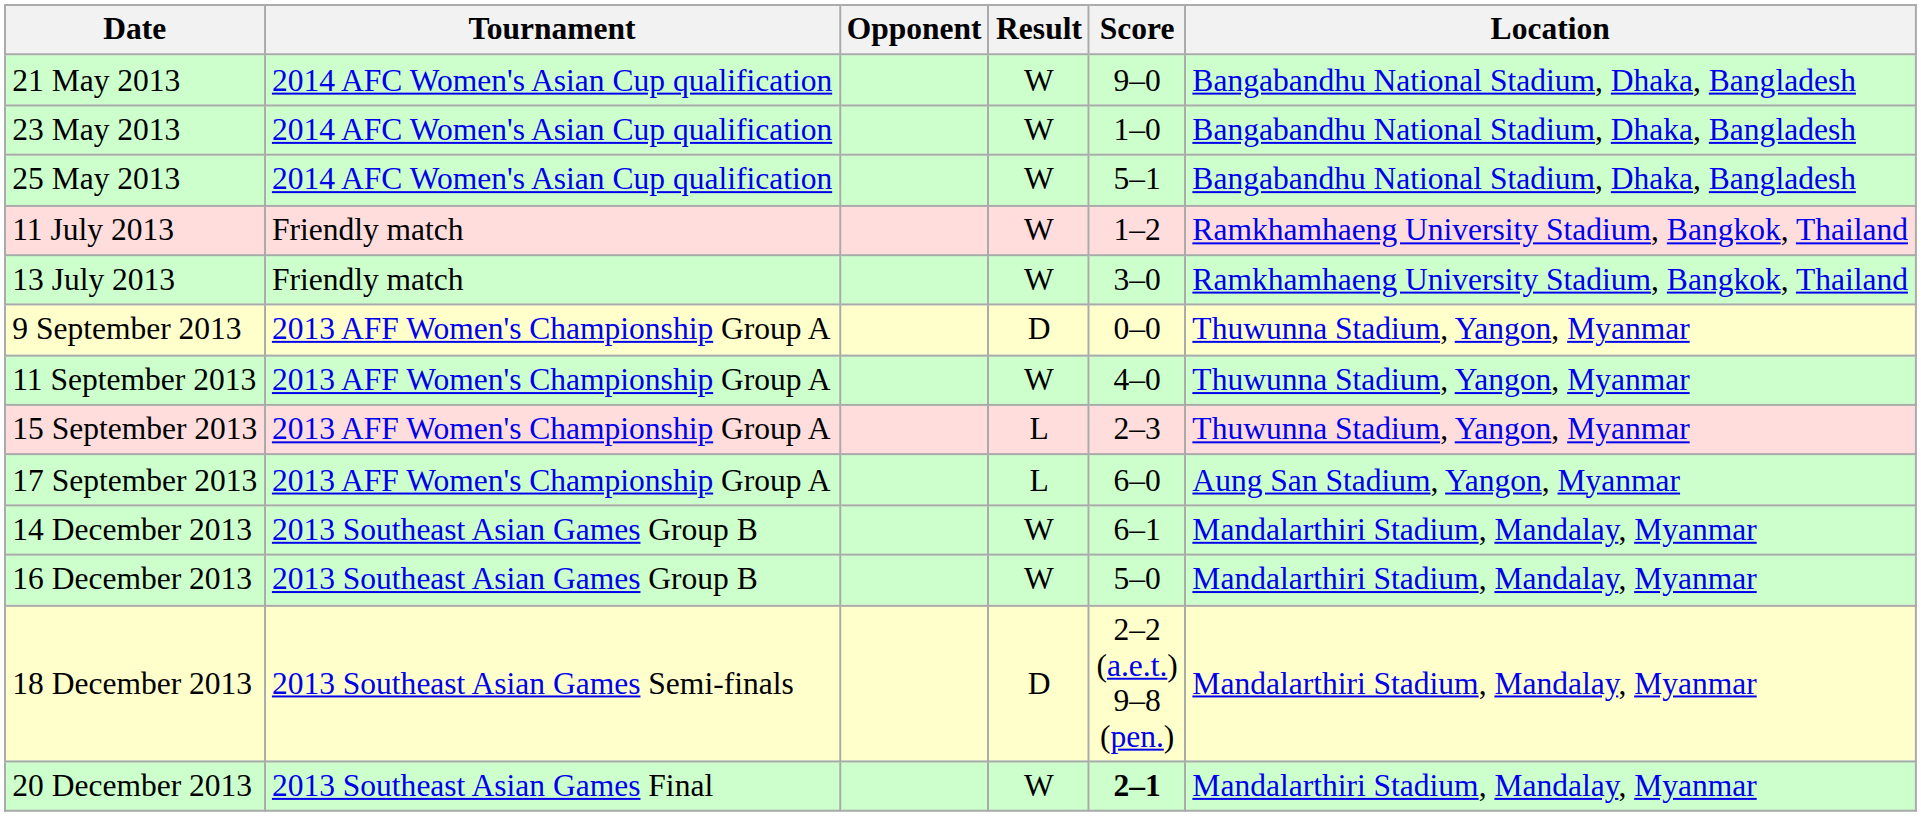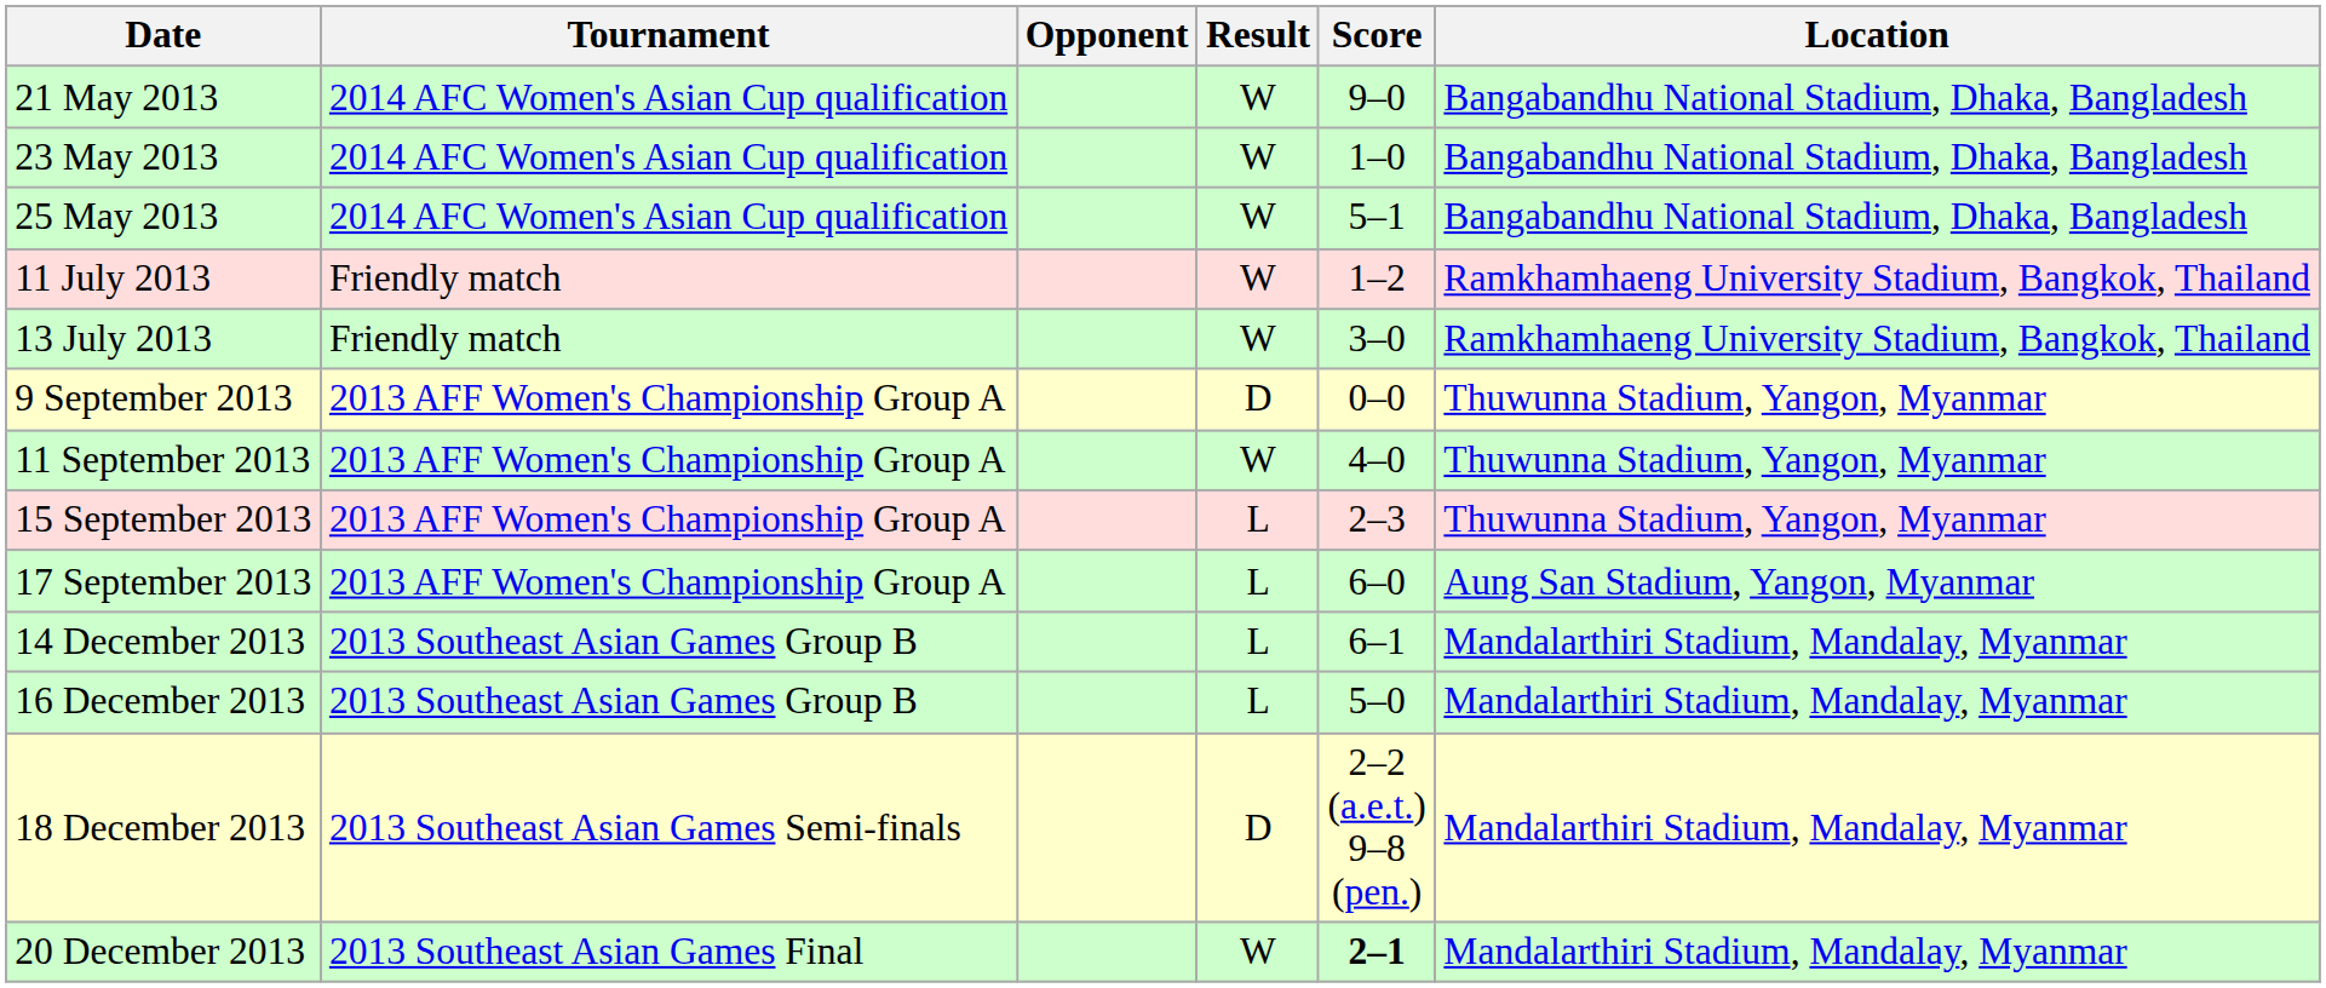 <table class="wikitable">
 <tr>
 <th>Date</th>
 <th>Tournament</th>
 <th>Opponent</th>
 <th>Result</th>
 <th>Score</th>
 <th>Location</th>
 </tr>
 <tr style="background:#cfc;">
 <td>21 May 2013</td>
 <td><a href='#'>2014 AFC Women's Asian Cup qualification</a></td>
 <td></td>
 <td style="text-align:center">W</td>
 <td style="text-align:center">9–0</td>
 <td> <a href='#'>Bangabandhu National Stadium</a>, <a href='#'>Dhaka</a>, <a href='#'>Bangladesh</a></td>
 </tr>
 <tr style="background:#cfc;">
 <td>23 May 2013</td>
 <td><a href='#'>2014 AFC Women's Asian Cup qualification</a></td>
 <td></td>
 <td style="text-align:center">W</td>
 <td style="text-align:center">1–0</td>
 <td> <a href='#'>Bangabandhu National Stadium</a>, <a href='#'>Dhaka</a>, <a href='#'>Bangladesh</a></td>
 </tr>
 <tr style="background:#cfc;">
 <td>25 May 2013</td>
 <td><a href='#'>2014 AFC Women's Asian Cup qualification</a></td>
 <td></td>
 <td style="text-align:center">W</td>
 <td style="text-align:center">5–1</td>
 <td> <a href='#'>Bangabandhu National Stadium</a>, <a href='#'>Dhaka</a>, <a href='#'>Bangladesh</a></td>
 </tr>
 <tr style="background:#fdd;">
 <td>11 July 2013</td>
 <td>Friendly match</td>
 <td></td>
 <td style="text-align:center">W</td>
 <td style="text-align:center">1–2</td>
 <td> <a href='#'>Ramkhamhaeng University Stadium</a>, <a href='#'>Bangkok</a>, <a href='#'>Thailand</a></td>
 </tr>
 <tr style="background:#cfc;">
 <td>13 July 2013</td>
 <td>Friendly match</td>
 <td></td>
 <td style="text-align:center">W</td>
 <td style="text-align:center">3–0</td>
 <td>  <a href='#'>Ramkhamhaeng University Stadium</a>, <a href='#'>Bangkok</a>, <a href='#'>Thailand</a></td>
 </tr>
 <tr style="background:#FFFFCC;">
 <td>9 September 2013</td>
 <td><a href='#'>2013 AFF Women's Championship</a> Group A</td>
 <td></td>
 <td style="text-align:center">D</td>
 <td style="text-align:center">0–0</td>
 <td> <a href='#'>Thuwunna Stadium</a>, <a href='#'>Yangon</a>, <a href='#'>Myanmar</a></td>
 </tr>
 <tr style="background:#cfc;">
 <td>11 September 2013</td>
 <td><a href='#'>2013 AFF Women's Championship</a> Group A</td>
 <td></td>
 <td style="text-align:center">W</td>
 <td style="text-align:center">4–0</td>
 <td> <a href='#'>Thuwunna Stadium</a>, <a href='#'>Yangon</a>, <a href='#'>Myanmar</a></td>
 </tr>
 <tr style="background:#fdd;">
 <td>15 September 2013</td>
 <td><a href='#'>2013 AFF Women's Championship</a> Group A</td>
 <td></td>
 <td style="text-align:center">L</td>
 <td style="text-align:center">2–3</td>
 <td> <a href='#'>Thuwunna Stadium</a>, <a href='#'>Yangon</a>, <a href='#'>Myanmar</a></td>
 </tr>
 <tr style="background:#cfc;">
 <td>17 September 2013</td>
 <td><a href='#'>2013 AFF Women's Championship</a> Group A</td>
 <td></td>
 <td style="text-align:center">L</td>
 <td style="text-align:center">6–0</td>
 <td> <a href='#'>Aung San Stadium</a>, <a href='#'>Yangon</a>, <a href='#'>Myanmar</a></td>
 </tr>
 <tr style="background:#cfc;">
 <td>14 December 2013</td>
 <td><a href='#'>2013 Southeast Asian Games</a> Group B</td>
 <td></td>
-<td style="text-align:center">W</td>
+<td style="text-align:center">L</td>
 <td style="text-align:center">6–1</td>
 <td> <a href='#'>Mandalarthiri Stadium</a>, <a href='#'>Mandalay</a>, <a href='#'>Myanmar</a></td>
 </tr>
 <tr style="background:#cfc;">
 <td>16 December 2013</td>
 <td><a href='#'>2013 Southeast Asian Games</a> Group B</td>
 <td></td>
-<td style="text-align:center">W</td>
+<td style="text-align:center">L</td>
 <td style="text-align:center">5–0</td>
 <td> <a href='#'>Mandalarthiri Stadium</a>, <a href='#'>Mandalay</a>, <a href='#'>Myanmar</a></td>
 </tr>
 <tr style="background:#FFFFCC;">
 <td>18 December 2013</td>
 <td><a href='#'>2013 Southeast Asian Games</a> Semi-finals</td>
 <td></td>
 <td style="text-align:center">D</td>
 <td style="text-align:center">2–2<br>(<a href='#'>a.e.t.</a>)<br>9–8<br>(<a href='#'>pen.</a>)</td>
 <td> <a href='#'>Mandalarthiri Stadium</a>, <a href='#'>Mandalay</a>, <a href='#'>Myanmar</a></td>
 </tr>
 <tr style="background:#cfc;">
 <td>20 December 2013</td>
 <td><a href='#'>2013 Southeast Asian Games</a> Final</td>
 <td></td>
 <td style="text-align:center">W</td>
 <td style="text-align:center"><strong>2–1</strong></td>
 <td>  <a href='#'>Mandalarthiri Stadium</a>, <a href='#'>Mandalay</a>, <a href='#'>Myanmar</a></td>
 </tr>
 </table>
